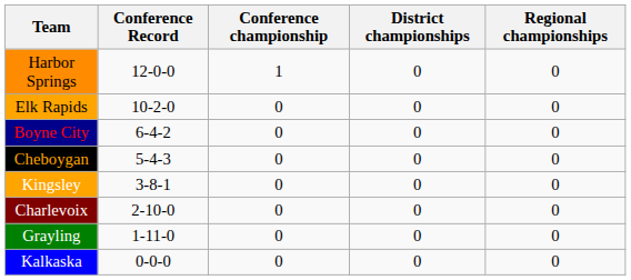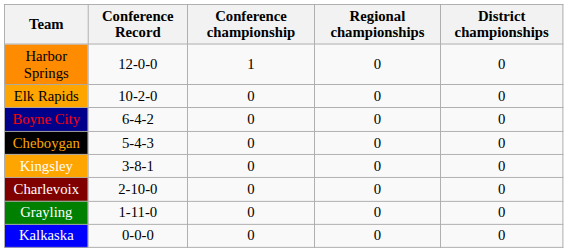 <table class="wikitable sortable" style="text-align:center">
 <tr>
 <th>Team</th>
 <th>Conference Record</th>
 <th>Conference championship</th>
+<th>Regional championships</th>
 <th>District championships</th>
-<th>Regional championships</th>
 </tr>
 <tr>
 <td !align=center style="background:darkorange;color:black">Harbor Springs</td>
 <td>12-0-0</td>
 <td>1</td>
 <td>0</td>
 <td>0</td>
 </tr>
 <tr>
 <td !align=center style="background:orange;color:black">Elk Rapids</td>
 <td>10-2-0</td>
 <td>0</td>
 <td>0</td>
 <td>0</td>
 </tr>
 <tr>
 <td !align=center style="background:darkblue;color:red">Boyne City</td>
 <td>6-4-2</td>
 <td>0</td>
 <td>0</td>
 <td>0</td>
 </tr>
 <tr>
 <td !align=center style="background:black;color:orange">Cheboygan</td>
 <td>5-4-3</td>
 <td>0</td>
 <td>0</td>
 <td>0</td>
 </tr>
 <tr>
 <td !align=center style="background:orange;color:white">Kingsley</td>
 <td>3-8-1</td>
 <td>0</td>
 <td>0</td>
 <td>0</td>
 </tr>
 <tr>
 <td !align=center style="background:maroon;color:white">Charlevoix</td>
 <td>2-10-0</td>
 <td>0</td>
 <td>0</td>
 <td>0</td>
 </tr>
 <tr>
 <td !align=center style="background:green;color:white">Grayling</td>
 <td>1-11-0</td>
 <td>0</td>
 <td>0</td>
 <td>0</td>
 </tr>
 <tr>
 <td !align=center style="background:blue;color:white">Kalkaska</td>
 <td>0-0-0</td>
 <td>0</td>
 <td>0</td>
 <td>0</td>
 </tr>
 </table>
